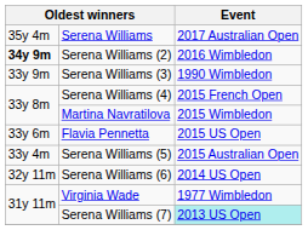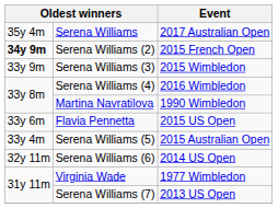 <table class=wikitable>
 <tr>
 <th colspan=2>Oldest winners</th>
 <th>Event</th>
 </tr>
 <tr>
 <td>35y 4m</td>
 <td> <a href='#'>Serena Williams</a></td>
 <td><a href='#'>2017 Australian Open</a></td>
 </tr>
 <tr>
 <td><strong>34y 9m</strong></td>
 <td> Serena Williams (2)</td>
-<td><a href='#'>2016 Wimbledon</a></td>
+<td><a href='#'>2015 French Open</a></td>
 </tr>
 <tr>
 <td>33y 9m</td>
 <td> Serena Williams (3)</td>
-<td><a href='#'>1990 Wimbledon</a></td>
+<td><a href='#'>2015 Wimbledon</a></td>
 </tr>
 <tr>
 <td rowspan=2>33y 8m</td>
 <td> Serena Williams (4)</td>
-<td><a href='#'>2015 French Open</a></td>
+<td><a href='#'>2016 Wimbledon</a></td>
 </tr>
 <tr>
 <td> <a href='#'>Martina Navratilova</a></td>
-<td><a href='#'>2015 Wimbledon</a></td>
+<td><a href='#'>1990 Wimbledon</a></td>
 </tr>
 <tr>
 <td>33y 6m</td>
 <td> <a href='#'>Flavia Pennetta</a></td>
 <td><a href='#'>2015 US Open</a></td>
 </tr>
 <tr>
 <td>33y 4m</td>
 <td> Serena Williams (5)</td>
 <td><a href='#'>2015 Australian Open</a></td>
 </tr>
 <tr>
 <td>32y 11m</td>
 <td> Serena Williams (6)</td>
 <td><a href='#'>2014 US Open</a></td>
 </tr>
 <tr>
 <td rowspan=2>31y 11m</td>
 <td> <a href='#'>Virginia Wade</a></td>
 <td><a href='#'>1977 Wimbledon</a></td>
 </tr>
 <tr>
 <td> Serena Williams (7)</td>
-<td style="background: paleturquoise;"><a href='#'>2013 US Open</a></td>
+<td><a href='#'>2013 US Open</a></td>
 </tr>
 <tr>
 </tr>
 </table>
